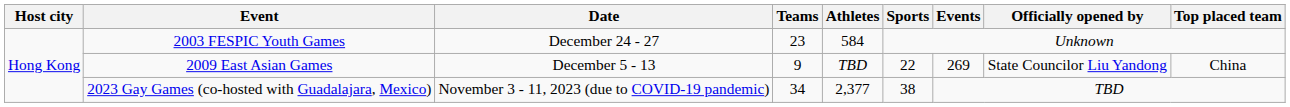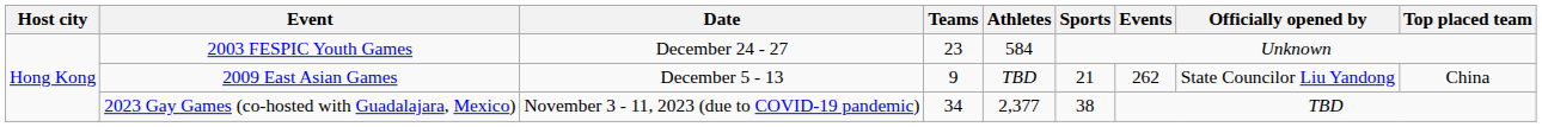 <table class="wikitable" style="text-align:center">
 <tr>
 <th>Host city</th>
 <th>Event</th>
 <th>Date</th>
 <th>Teams</th>
 <th>Athletes</th>
 <th>Sports</th>
 <th>Events</th>
 <th>Officially opened by</th>
 <th align=left>Top placed team</th>
 </tr>
 <tr>
 <td rowspan=3><a href='#'>Hong Kong</a></td>
 <td><a href='#'>2003 FESPIC Youth Games</a></td>
 <td>December 24 - 27</td>
 <td>23</td>
 <td>584</td>
 <td colspan=6><em>Unknown</em></td>
 </tr>
 <tr>
 <td><a href='#'>2009 East Asian Games</a></td>
 <td>December 5 - 13</td>
 <td>9</td>
 <td><em>TBD</em></td>
-<td>22</td>
-<td>269</td>
+<td>21</td>
+<td>262</td>
 <td>State Councilor <a href='#'>Liu Yandong</a></td>
 <td> China</td>
 </tr>
 <tr>
 <td><a href='#'>2023 Gay Games</a> (co-hosted with <a href='#'>Guadalajara</a>, <a href='#'>Mexico</a>)</td>
 <td>November 3 - 11, 2023 (due to <a href='#'>COVID-19 pandemic</a>)</td>
 <td>34</td>
 <td>2,377</td>
 <td>38</td>
 <td colspan=3><em>TBD</em></td>
 </tr>
 </table>
